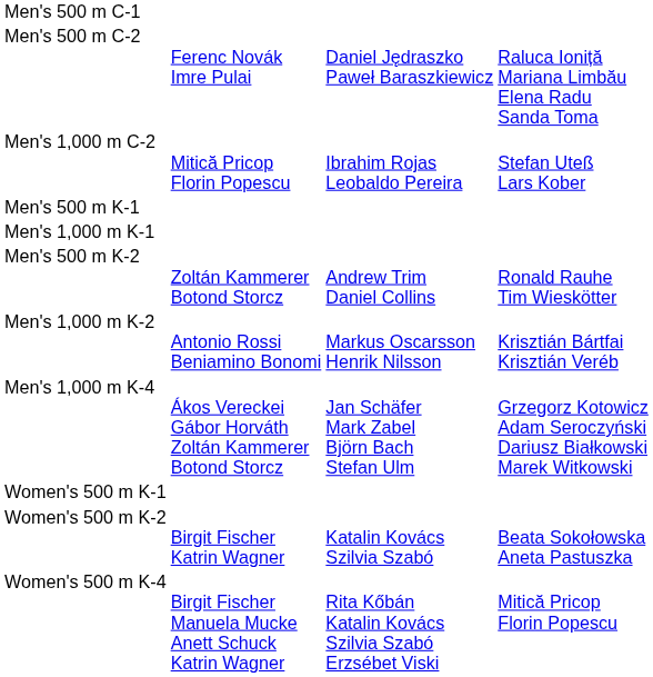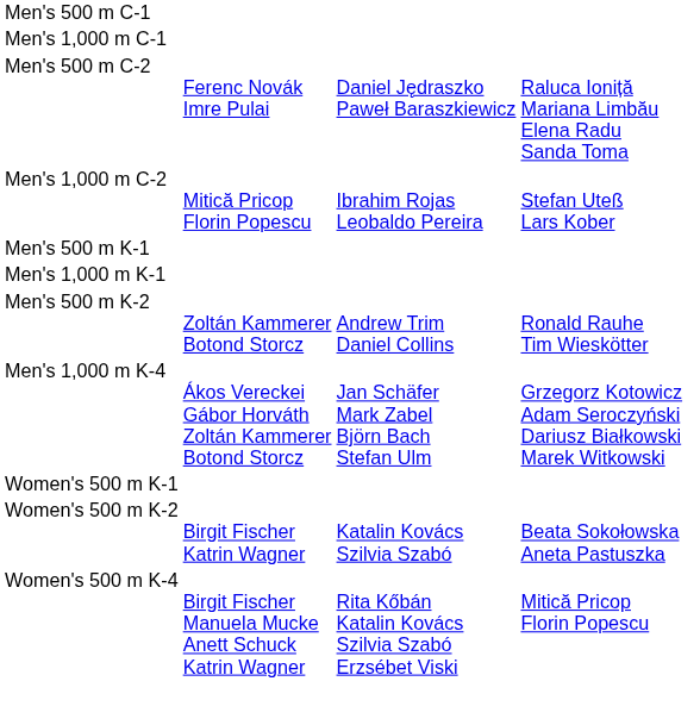 <table>
 <tr>
 <td>Men's 500 m C-1<br></td>
+<td></td>
+<td></td>
+<td></td>
+</tr>
+<tr>
+<td>Men's 1,000 m C-1<br></td>
 <td></td>
 <td></td>
 <td></td>
 </tr>
 <tr valign="top">
 <td>Men's 500 m C-2<br></td>
 <td><br><a href='#'>Ferenc Novák</a><br><a href='#'>Imre Pulai</a></td>
 <td><br><a href='#'>Daniel Jędraszko</a><br><a href='#'>Paweł Baraszkiewicz</a></td>
 <td><br><a href='#'>Raluca Ioniță</a><br><a href='#'>Mariana Limbău</a><br><a href='#'>Elena Radu</a><br><a href='#'>Sanda Toma</a></td>
 </tr>
 <tr valign="top">
 <td>Men's 1,000 m C-2<br></td>
 <td><br><a href='#'>Mitică Pricop</a><br><a href='#'>Florin Popescu</a></td>
 <td><br><a href='#'>Ibrahim Rojas</a><br><a href='#'>Leobaldo Pereira</a></td>
 <td><br><a href='#'>Stefan Uteß</a><br><a href='#'>Lars Kober</a></td>
 </tr>
 <tr>
 <td>Men's 500 m K-1<br></td>
 <td></td>
 <td></td>
 <td></td>
 </tr>
 <tr>
 <td>Men's 1,000 m K-1<br></td>
 <td></td>
 <td></td>
 <td></td>
 </tr>
 <tr valign="top">
 <td>Men's 500 m K-2<br></td>
 <td><br><a href='#'>Zoltán Kammerer</a><br><a href='#'>Botond Storcz</a></td>
 <td><br><a href='#'>Andrew Trim</a><br><a href='#'>Daniel Collins</a></td>
 <td><br><a href='#'>Ronald Rauhe</a><br><a href='#'>Tim Wieskötter</a></td>
 </tr>
 <tr valign="top">
-<td>Men's 1,000 m K-2<br></td>
-<td><br><a href='#'>Antonio Rossi</a><br><a href='#'>Beniamino Bonomi</a></td>
-<td><br><a href='#'>Markus Oscarsson</a><br><a href='#'>Henrik Nilsson</a></td>
-<td><br><a href='#'>Krisztián Bártfai</a><br><a href='#'>Krisztián Veréb</a></td>
-</tr>
-<tr valign="top">
 <td>Men's 1,000 m K-4<br></td>
 <td><br><a href='#'>Ákos Vereckei</a><br><a href='#'>Gábor Horváth</a><br><a href='#'>Zoltán Kammerer</a><br><a href='#'>Botond Storcz</a></td>
 <td><br><a href='#'>Jan Schäfer</a><br><a href='#'>Mark Zabel</a><br><a href='#'>Björn Bach</a><br><a href='#'>Stefan Ulm</a></td>
 <td><br><a href='#'>Grzegorz Kotowicz</a><br><a href='#'>Adam Seroczyński</a><br><a href='#'>Dariusz Białkowski</a><br><a href='#'>Marek Witkowski</a></td>
 </tr>
 <tr>
 <td>Women's 500 m K-1<br></td>
 <td></td>
 <td></td>
 <td></td>
 </tr>
 <tr valign="top">
 <td>Women's 500 m K-2<br></td>
 <td><br><a href='#'>Birgit Fischer</a><br><a href='#'>Katrin Wagner</a></td>
 <td><br><a href='#'>Katalin Kovács</a><br><a href='#'>Szilvia Szabó</a></td>
 <td><br><a href='#'>Beata Sokołowska</a><br><a href='#'>Aneta Pastuszka</a></td>
 </tr>
 <tr valign="top">
 <td>Women's 500 m K-4<br></td>
 <td><br><a href='#'>Birgit Fischer</a><br><a href='#'>Manuela Mucke</a><br><a href='#'>Anett Schuck</a><br><a href='#'>Katrin Wagner</a></td>
 <td><br><a href='#'>Rita Kőbán</a><br><a href='#'>Katalin Kovács</a><br><a href='#'>Szilvia Szabó</a><br><a href='#'>Erzsébet Viski</a></td>
 <td><br><a href='#'>Mitică Pricop</a><br><a href='#'>Florin Popescu</a></td>
 </tr>
 </table>
